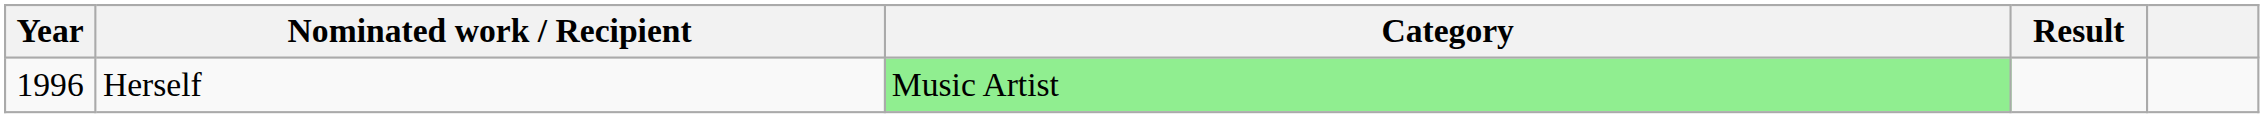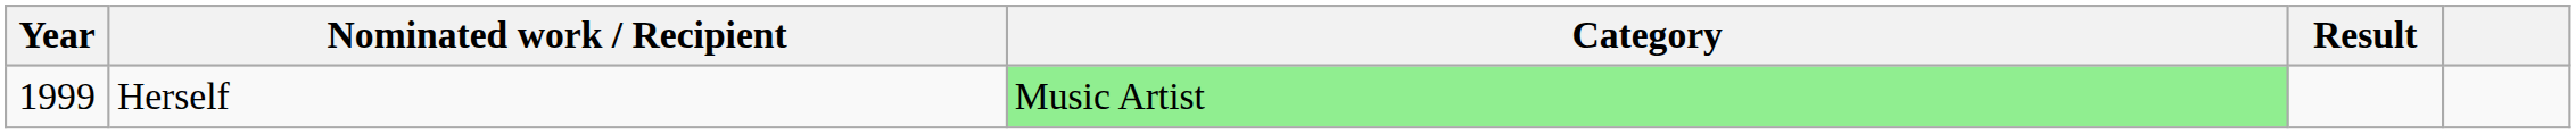 <table class="wikitable plainrowheaders" style="width:85%;">
 <tr>
 <th scope="col" style="width:4%;">Year</th>
 <th scope="col" style="width:35%;">Nominated work / Recipient</th>
 <th scope="col" style="width:50%;">Category</th>
 <th scope="col" style="width:6%;">Result</th>
 <th scope="col" style="width:6%;"></th>
 </tr>
 <tr>
-<td align="center">1996</td>
+<td align="center">1999</td>
 <td>Herself</td>
 <td style="background: lightgreen;">Music Artist</td>
 <td></td>
 <td></td>
 </tr>
 </table>
